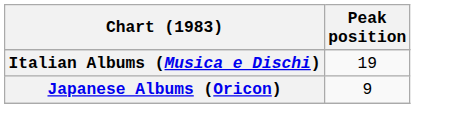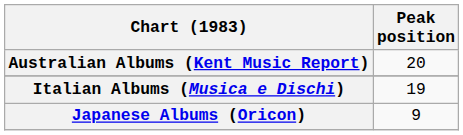 <table class="wikitable sortable plainrowheaders" style="text-align:center">
 <tr>
 <th scope="col">Chart (1983)</th>
 <th scope="col">Peak<br>position</th>
+</tr>
+<tr>
+<th scope="row">Australian Albums (<a href='#'>Kent Music Report</a>)</th>
+<td align="center">20</td>
 </tr>
 <tr>
 </tr>
 <tr>
 </tr>
 <tr>
 </tr>
 <tr>
 <th scope="row">Italian Albums (<em><a href='#'>Musica e Dischi</a></em>)</th>
 <td align="center">19</td>
 </tr>
 <tr>
 <th scope="row"><a href='#'>Japanese Albums</a> (<a href='#'>Oricon</a>)</th>
 <td align="center">9</td>
 </tr>
 <tr>
 </tr>
 <tr>
 </tr>
 <tr>
 </tr>
 <tr>
 </tr>
 <tr>
 </tr>
 </table>
